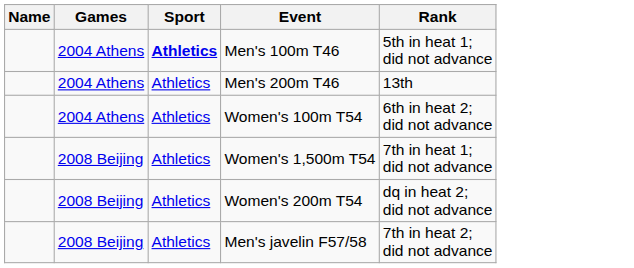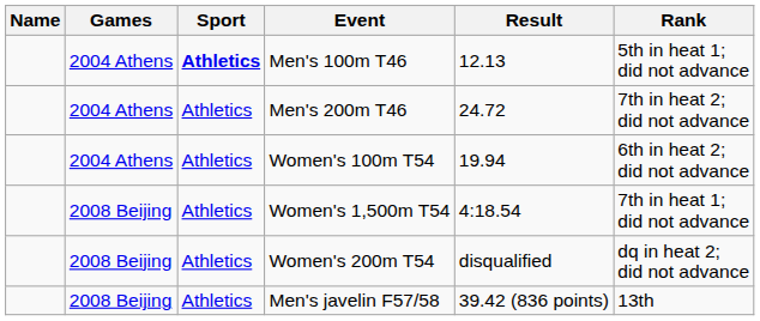 <table class="wikitable sortable" style="font-size:90%">
 <tr>
 <th>Name</th>
 <th>Games</th>
 <th>Sport</th>
 <th>Event</th>
+<th>Result</th>
 <th>Rank</th>
 </tr>
 <tr>
 <td></td>
 <td><a href='#'>2004 Athens</a></td>
 <td><strong><a href='#'>Athletics</a></strong></td>
 <td>Men's 100m T46</td>
+<td>12.13</td>
 <td>5th in heat 1;<br> did not advance</td>
 </tr>
 <tr>
 <td></td>
 <td><a href='#'>2004 Athens</a></td>
 <td><a href='#'>Athletics</a></td>
 <td>Men's 200m T46</td>
-<td>13th</td>
+<td>24.72</td>
+<td>7th in heat 2;<br> did not advance</td>
 </tr>
 <tr>
 <td></td>
 <td><a href='#'>2004 Athens</a></td>
 <td><a href='#'>Athletics</a></td>
 <td>Women's 100m T54</td>
+<td>19.94</td>
 <td>6th in heat 2;<br> did not advance</td>
 </tr>
 <tr>
 <td></td>
 <td><a href='#'>2008 Beijing</a></td>
 <td><a href='#'>Athletics</a></td>
 <td>Women's 1,500m T54</td>
+<td>4:18.54</td>
 <td>7th in heat 1;<br> did not advance</td>
 </tr>
 <tr>
 <td></td>
 <td><a href='#'>2008 Beijing</a></td>
 <td><a href='#'>Athletics</a></td>
 <td>Women's 200m T54</td>
+<td>disqualified</td>
 <td>dq in heat 2;<br> did not advance</td>
 </tr>
 <tr>
 <td></td>
 <td><a href='#'>2008 Beijing</a></td>
 <td><a href='#'>Athletics</a></td>
 <td>Men's javelin F57/58</td>
-<td>7th in heat 2;<br> did not advance</td>
+<td>39.42 (836 points)</td>
+<td>13th</td>
 </tr>
 </table>
